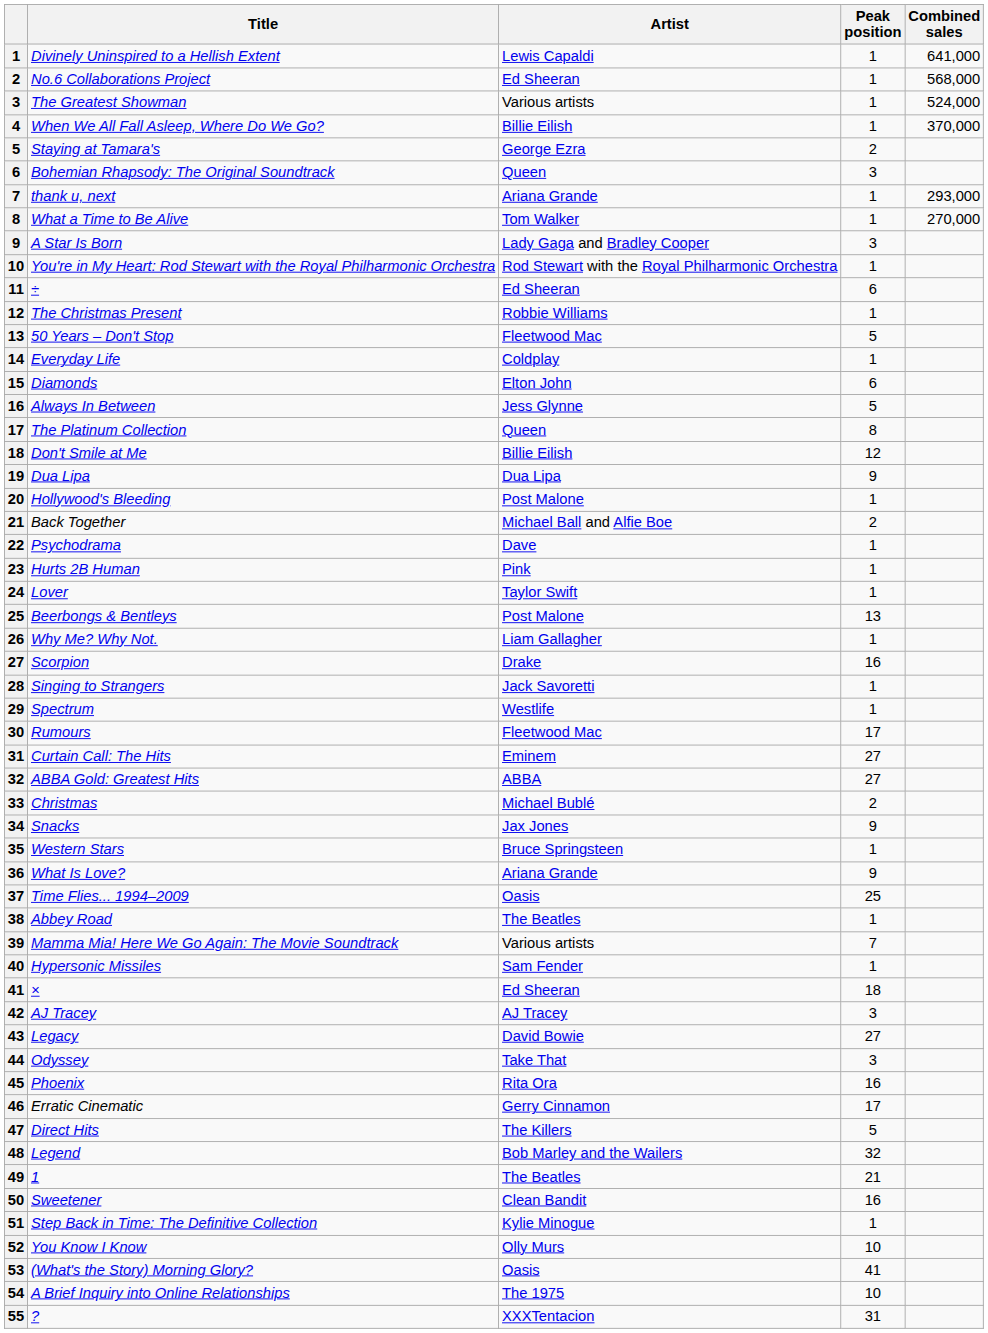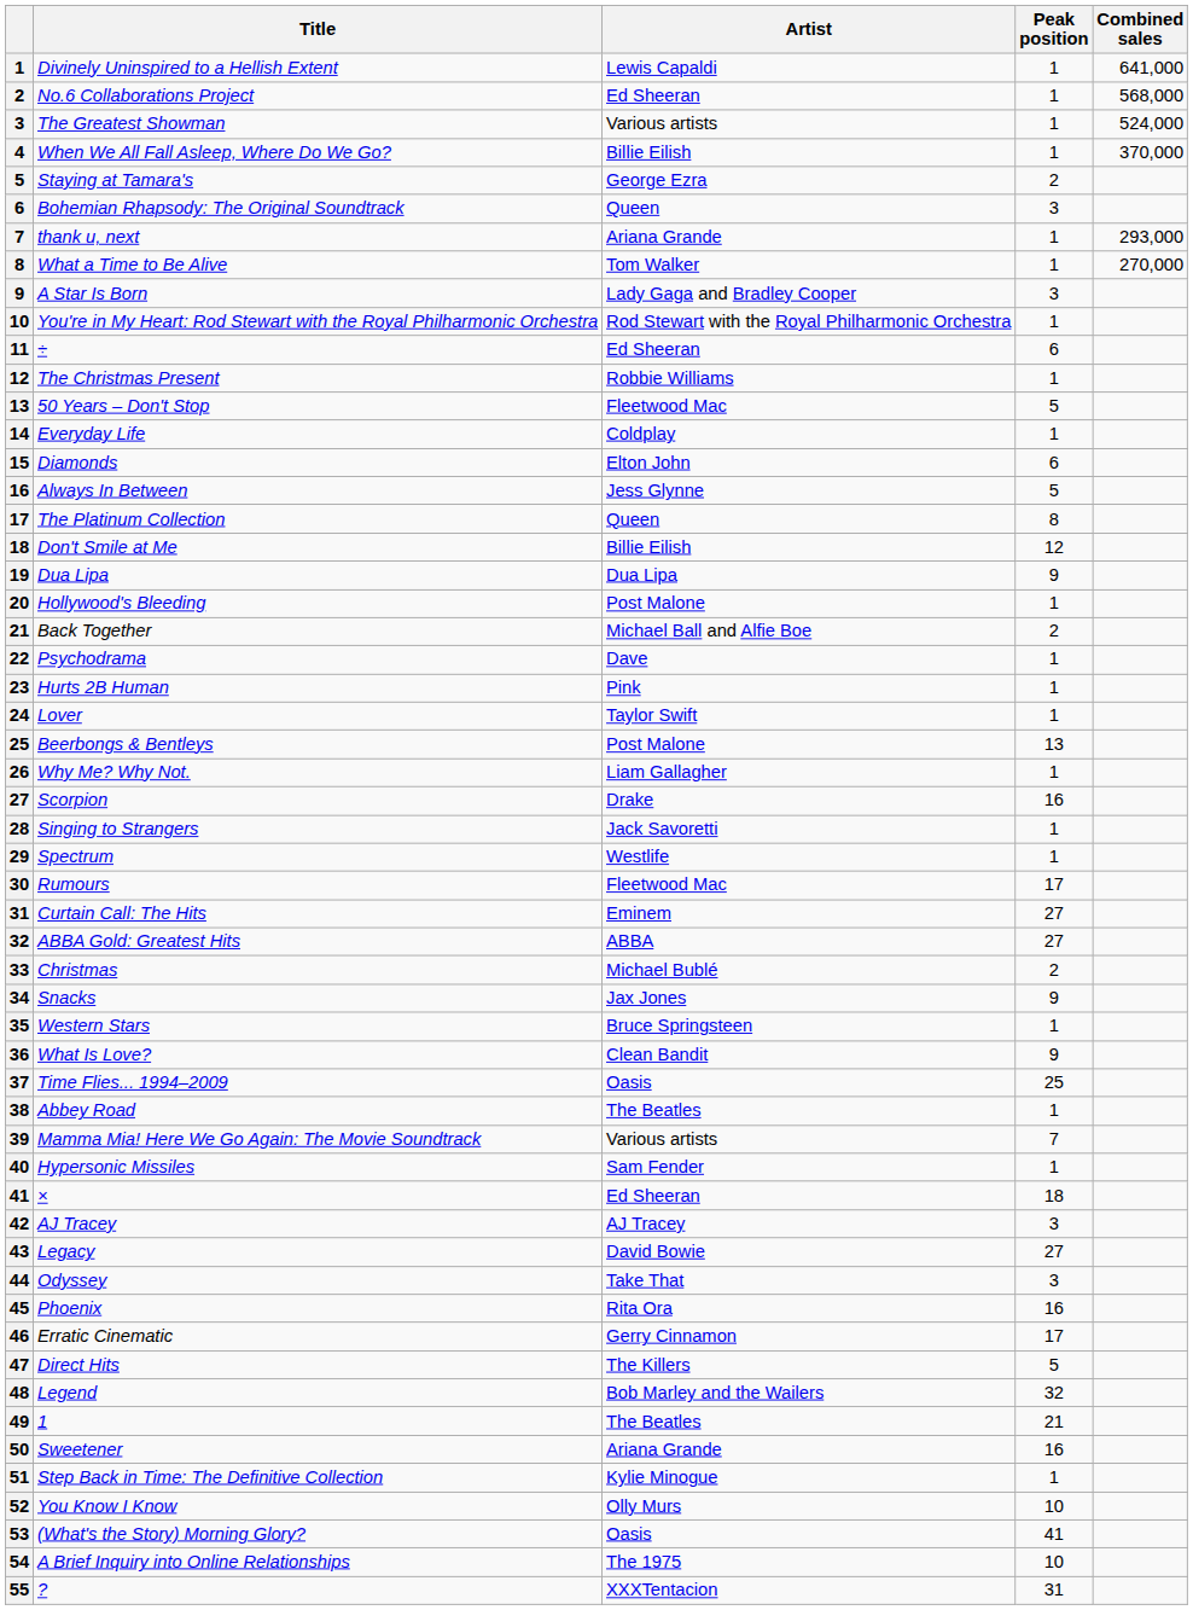 <table class="wikitable plainrowheaders sortable">
 <tr>
 <th scope=col></th>
 <th scope=col>Title</th>
 <th scope=col>Artist</th>
 <th scope=col>Peak<br>position</th>
 <th scope=col>Combined<br>sales</th>
 </tr>
 <tr>
 <th scope=row style="text-align:center;">1</th>
 <td><em><a href='#'>Divinely Uninspired to a Hellish Extent</a></em></td>
 <td><a href='#'>Lewis Capaldi</a></td>
 <td align="center">1</td>
 <td align="right">641,000</td>
 </tr>
 <tr>
 <th scope=row style="text-align:center;">2</th>
 <td><em><a href='#'>No.6 Collaborations Project</a></em></td>
 <td><a href='#'>Ed Sheeran</a></td>
 <td align="center">1</td>
 <td align="right">568,000</td>
 </tr>
 <tr>
 <th scope=row style="text-align:center;">3</th>
 <td><em><a href='#'>The Greatest Showman</a></em></td>
 <td>Various artists</td>
 <td align="center">1</td>
 <td align="right">524,000</td>
 </tr>
 <tr>
 <th scope=row style="text-align:center;">4</th>
 <td><em><a href='#'>When We All Fall Asleep, Where Do We Go?</a></em></td>
 <td><a href='#'>Billie Eilish</a></td>
 <td align="center">1</td>
 <td align="right">370,000</td>
 </tr>
 <tr>
 <th scope=row style="text-align:center;">5</th>
 <td><em><a href='#'>Staying at Tamara's</a></em></td>
 <td><a href='#'>George Ezra</a></td>
 <td align="center">2 </td>
 <td align="right"></td>
 </tr>
 <tr>
 <th scope=row style="text-align:center;">6</th>
 <td><em><a href='#'>Bohemian Rhapsody: The Original Soundtrack</a></em></td>
 <td><a href='#'>Queen</a></td>
 <td align="center">3</td>
 <td align="right"></td>
 </tr>
 <tr>
 <th scope=row style="text-align:center;">7</th>
 <td><em><a href='#'>thank u, next</a></em></td>
 <td><a href='#'>Ariana Grande</a></td>
 <td align="center">1</td>
 <td align="right">293,000</td>
 </tr>
 <tr>
 <th scope=row style="text-align:center;">8</th>
 <td><em><a href='#'>What a Time to Be Alive</a></em></td>
 <td><a href='#'>Tom Walker</a></td>
 <td align="center">1</td>
 <td align="right">270,000</td>
 </tr>
 <tr>
 <th scope=row style="text-align:center;">9</th>
 <td><em><a href='#'>A Star Is Born</a></em></td>
 <td><a href='#'>Lady Gaga</a> and <a href='#'>Bradley Cooper</a></td>
 <td align="center">3 </td>
 <td align="right"></td>
 </tr>
 <tr>
 <th scope=row style="text-align:center;">10</th>
 <td><em><a href='#'>You're in My Heart: Rod Stewart with the Royal Philharmonic Orchestra</a></em></td>
 <td><a href='#'>Rod Stewart</a> with the <a href='#'>Royal Philharmonic Orchestra</a></td>
 <td align="center">1</td>
 <td align="right"></td>
 </tr>
 <tr>
 <th scope=row style="text-align:center;">11</th>
 <td><em><a href='#'>÷</a></em></td>
 <td><a href='#'>Ed Sheeran</a></td>
 <td align="center">6 </td>
 <td align="right"></td>
 </tr>
 <tr>
 <th scope=row style="text-align:center;">12</th>
 <td><em><a href='#'>The Christmas Present</a></em></td>
 <td><a href='#'>Robbie Williams</a></td>
 <td align="center">1</td>
 <td align="right"></td>
 </tr>
 <tr>
 <th scope=row style="text-align:center;">13</th>
 <td><em><a href='#'>50 Years – Don't Stop</a></em></td>
 <td><a href='#'>Fleetwood Mac</a></td>
 <td align="center">5</td>
 <td align="right"></td>
 </tr>
 <tr>
 <th scope=row style="text-align:center;">14</th>
 <td><em><a href='#'>Everyday Life</a></em></td>
 <td><a href='#'>Coldplay</a></td>
 <td align="center">1</td>
 <td align="right"></td>
 </tr>
 <tr>
 <th scope=row style="text-align:center;">15</th>
 <td><em><a href='#'>Diamonds</a></em></td>
 <td><a href='#'>Elton John</a></td>
 <td align="center">6 </td>
 <td align="right"></td>
 </tr>
 <tr>
 <th scope=row style="text-align:center;">16</th>
 <td><em><a href='#'>Always In Between</a></em></td>
 <td><a href='#'>Jess Glynne</a></td>
 <td align="center">5 </td>
 <td align="right"></td>
 </tr>
 <tr>
 <th scope=row style="text-align:center;">17</th>
 <td><em><a href='#'>The Platinum Collection</a></em></td>
 <td><a href='#'>Queen</a></td>
 <td align="center">8 </td>
 <td align="right"></td>
 </tr>
 <tr>
 <th scope=row style="text-align:center;">18</th>
 <td><em><a href='#'>Don't Smile at Me</a></em></td>
 <td><a href='#'>Billie Eilish</a></td>
 <td align="center">12</td>
 <td align="right"></td>
 </tr>
 <tr>
 <th scope=row style="text-align:center;">19</th>
 <td><em><a href='#'>Dua Lipa</a></em></td>
 <td><a href='#'>Dua Lipa</a></td>
 <td align="center">9 </td>
 <td align="right"></td>
 </tr>
 <tr>
 <th scope=row style="text-align:center;">20</th>
 <td><em><a href='#'>Hollywood's Bleeding</a></em></td>
 <td><a href='#'>Post Malone</a></td>
 <td align="center">1</td>
 <td align="right"></td>
 </tr>
 <tr>
 <th scope=row style="text-align:center;">21</th>
 <td><em>Back Together</em></td>
 <td><a href='#'>Michael Ball</a> and <a href='#'>Alfie Boe</a></td>
 <td align="center">2</td>
 <td align="right"></td>
 </tr>
 <tr>
 <th scope=row style="text-align:center;">22</th>
 <td><em><a href='#'>Psychodrama</a></em></td>
 <td><a href='#'>Dave</a></td>
 <td align="center">1</td>
 <td align="right"></td>
 </tr>
 <tr>
 <th scope=row style="text-align:center;">23</th>
 <td><em><a href='#'>Hurts 2B Human</a></em></td>
 <td><a href='#'>Pink</a></td>
 <td align="center">1</td>
 <td align="right"></td>
 </tr>
 <tr>
 <th scope=row style="text-align:center;">24</th>
 <td><em><a href='#'>Lover</a></em></td>
 <td><a href='#'>Taylor Swift</a></td>
 <td align="center">1</td>
 <td align="right"></td>
 </tr>
 <tr>
 <th scope=row style="text-align:center;">25</th>
 <td><em><a href='#'>Beerbongs & Bentleys</a></em></td>
 <td><a href='#'>Post Malone</a></td>
 <td align="center">13 </td>
 <td align="right"></td>
 </tr>
 <tr>
 <th scope=row style="text-align:center;">26</th>
 <td><em><a href='#'>Why Me? Why Not.</a></em></td>
 <td><a href='#'>Liam Gallagher</a></td>
 <td align="center">1</td>
 <td align="right"></td>
 </tr>
 <tr>
 <th scope=row style="text-align:center;">27</th>
 <td><em><a href='#'>Scorpion</a></em></td>
 <td><a href='#'>Drake</a></td>
 <td align="center">16 </td>
 <td align="right"></td>
 </tr>
 <tr>
 <th scope=row style="text-align:center;">28</th>
 <td><em><a href='#'>Singing to Strangers</a></em></td>
 <td><a href='#'>Jack Savoretti</a></td>
 <td align="center">1</td>
 <td align="right"></td>
 </tr>
 <tr>
 <th scope=row style="text-align:center;">29</th>
 <td><em><a href='#'>Spectrum</a></em></td>
 <td><a href='#'>Westlife</a></td>
 <td align="center">1</td>
 <td align="right"></td>
 </tr>
 <tr>
 <th scope=row style="text-align:center;">30</th>
 <td><em><a href='#'>Rumours</a></em></td>
 <td><a href='#'>Fleetwood Mac</a></td>
 <td align="center">17 </td>
 <td align="right"></td>
 </tr>
 <tr>
 <th scope=row style="text-align:center;">31</th>
 <td><em><a href='#'>Curtain Call: The Hits</a></em></td>
 <td><a href='#'>Eminem</a></td>
 <td align="center">27 </td>
 <td align="right"></td>
 </tr>
 <tr>
 <th scope=row style="text-align:center;">32</th>
 <td><em><a href='#'>ABBA Gold: Greatest Hits</a></em></td>
 <td><a href='#'>ABBA</a></td>
 <td align="center">27 </td>
 <td align="right"></td>
 </tr>
 <tr>
 <th scope=row style="text-align:center;">33</th>
 <td><em><a href='#'>Christmas</a></em></td>
 <td><a href='#'>Michael Bublé</a></td>
 <td align="center">2 </td>
 <td align="right"></td>
 </tr>
 <tr>
 <th scope=row style="text-align:center;">34</th>
 <td><em><a href='#'>Snacks</a></em></td>
 <td><a href='#'>Jax Jones</a></td>
 <td align="center">9</td>
 <td align="right"></td>
 </tr>
 <tr>
 <th scope=row style="text-align:center;">35</th>
 <td><em><a href='#'>Western Stars</a></em></td>
 <td><a href='#'>Bruce Springsteen</a></td>
 <td align="center">1</td>
 <td align="right"></td>
 </tr>
 <tr>
 <th scope=row style="text-align:center;">36</th>
 <td><em><a href='#'>What Is Love?</a></em></td>
-<td><a href='#'>Ariana Grande</a></td>
+<td><a href='#'>Clean Bandit</a></td>
 <td align="center">9</td>
 <td align="right"></td>
 </tr>
 <tr>
 <th scope=row style="text-align:center;">37</th>
 <td><em><a href='#'>Time Flies... 1994–2009</a></em></td>
 <td><a href='#'>Oasis</a></td>
 <td align="center">25 </td>
 <td align="right"></td>
 </tr>
 <tr>
 <th scope=row style="text-align:center;">38</th>
 <td><em><a href='#'>Abbey Road</a></em></td>
 <td><a href='#'>The Beatles</a></td>
 <td align="center">1</td>
 <td align="right"></td>
 </tr>
 <tr>
 <th scope=row style="text-align:center;">39</th>
 <td><em><a href='#'>Mamma Mia! Here We Go Again: The Movie Soundtrack</a></em></td>
 <td>Various artists</td>
 <td align="center">7 </td>
 <td align="right"></td>
 </tr>
 <tr>
 <th scope=row style="text-align:center;">40</th>
 <td><em><a href='#'>Hypersonic Missiles</a></em></td>
 <td><a href='#'>Sam Fender</a></td>
 <td align="center">1</td>
 <td align="right"></td>
 </tr>
 <tr>
 <th scope=row style="text-align:center;">41</th>
 <td><em><a href='#'>×</a></em></td>
 <td><a href='#'>Ed Sheeran</a></td>
 <td align="center">18 </td>
 <td align="right"></td>
 </tr>
 <tr>
 <th scope=row style="text-align:center;">42</th>
 <td><em><a href='#'>AJ Tracey</a></em></td>
 <td><a href='#'>AJ Tracey</a></td>
 <td align="center">3</td>
 <td align="right"></td>
 </tr>
 <tr>
 <th scope=row style="text-align:center;">43</th>
 <td><em><a href='#'>Legacy</a></em></td>
 <td><a href='#'>David Bowie</a></td>
 <td align="center">27 </td>
 <td align="right"></td>
 </tr>
 <tr>
 <th scope=row style="text-align:center;">44</th>
 <td><em><a href='#'>Odyssey</a></em></td>
 <td><a href='#'>Take That</a></td>
 <td align="center">3 </td>
 <td align="right"></td>
 </tr>
 <tr>
 <th scope=row style="text-align:center;">45</th>
 <td><em><a href='#'>Phoenix</a></em></td>
 <td><a href='#'>Rita Ora</a></td>
 <td align="center">16 </td>
 <td align="right"></td>
 </tr>
 <tr>
 <th scope=row style="text-align:center;">46</th>
 <td><em>Erratic Cinematic</em></td>
 <td><a href='#'>Gerry Cinnamon</a></td>
 <td align="center">17</td>
 <td align="right"></td>
 </tr>
 <tr>
 <th scope=row style="text-align:center;">47</th>
 <td><em><a href='#'>Direct Hits</a></em></td>
 <td><a href='#'>The Killers</a></td>
 <td align="center">5</td>
 <td align="right"></td>
 </tr>
 <tr>
 <th scope=row style="text-align:center;">48</th>
 <td><em><a href='#'>Legend</a></em></td>
 <td><a href='#'>Bob Marley and the Wailers</a></td>
 <td align="center">32 </td>
 <td align="right"></td>
 </tr>
 <tr>
 <th scope=row style="text-align:center;">49</th>
 <td><em><a href='#'>1</a></em></td>
 <td><a href='#'>The Beatles</a></td>
 <td align="center">21 </td>
 <td align="right"></td>
 </tr>
 <tr>
 <th scope=row style="text-align:center;">50</th>
 <td><em><a href='#'>Sweetener</a></em></td>
-<td><a href='#'>Clean Bandit</a></td>
+<td><a href='#'>Ariana Grande</a></td>
 <td align="center">16 </td>
 <td align="right"></td>
 </tr>
 <tr>
 <th scope=row style="text-align:center;">51</th>
 <td><em><a href='#'>Step Back in Time: The Definitive Collection</a></em></td>
 <td><a href='#'>Kylie Minogue</a></td>
 <td align="center">1</td>
 <td align="right"></td>
 </tr>
 <tr>
 <th scope=row style="text-align:center;">52</th>
 <td><em><a href='#'>You Know I Know</a></em></td>
 <td><a href='#'>Olly Murs</a></td>
 <td align="center">10 </td>
 <td align="right"></td>
 </tr>
 <tr>
 <th scope=row style="text-align:center;">53</th>
 <td><em><a href='#'>(What's the Story) Morning Glory?</a></em></td>
 <td><a href='#'>Oasis</a></td>
 <td align="center">41 </td>
 <td align="right"></td>
 </tr>
 <tr>
 <th scope=row style="text-align:center;">54</th>
 <td><em><a href='#'>A Brief Inquiry into Online Relationships</a></em></td>
 <td><a href='#'>The 1975</a></td>
 <td align="center">10 </td>
 <td align="right"></td>
 </tr>
 <tr>
 <th scope=row style="text-align:center;">55</th>
 <td><em><a href='#'>?</a></em></td>
 <td><a href='#'>XXXTentacion</a></td>
 <td align="center">31 </td>
 <td align="right"></td>
 </tr>
 </table>
